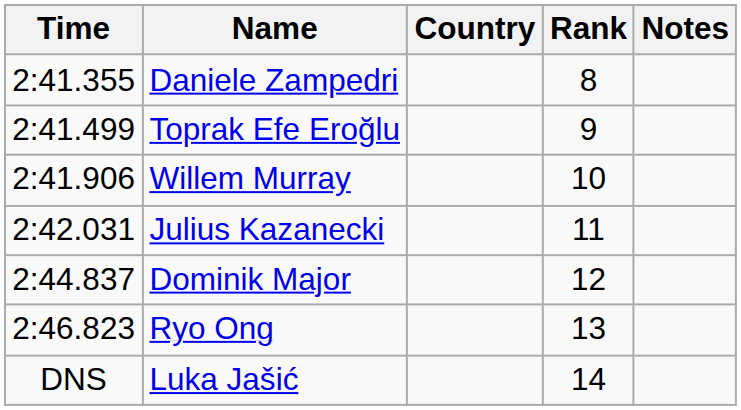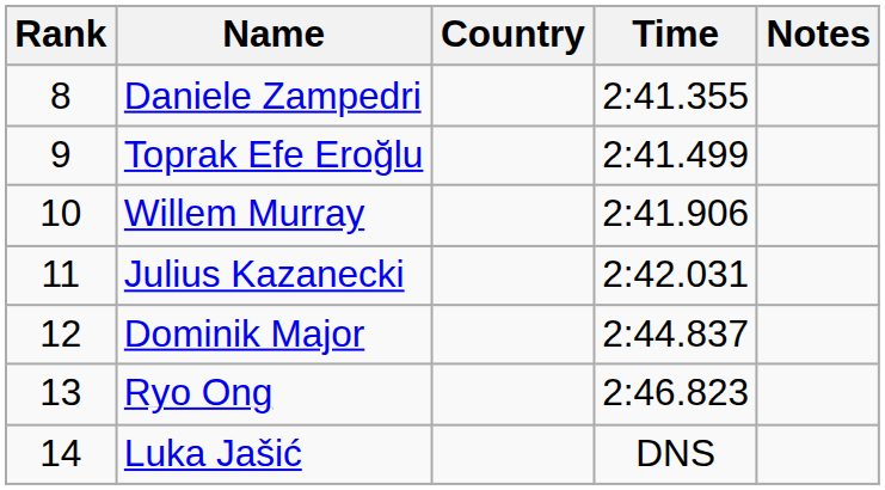 <table class="wikitable sortable" style="text-align:center">
 <tr>
-<th>Time</th>
+<th>Rank</th>
 <th>Name</th>
 <th>Country</th>
-<th>Rank</th>
+<th>Time</th>
 <th>Notes</th>
 </tr>
 <tr>
-<td>2:41.355</td>
+<td>8</td>
 <td align=left><a href='#'>Daniele Zampedri</a></td>
 <td align=left></td>
-<td>8</td>
+<td>2:41.355</td>
 <td></td>
 </tr>
 <tr>
-<td>2:41.499</td>
+<td>9</td>
 <td align=left><a href='#'>Toprak Efe Eroğlu</a></td>
 <td align=left></td>
-<td>9</td>
+<td>2:41.499</td>
 <td></td>
 </tr>
 <tr>
-<td>2:41.906</td>
+<td>10</td>
 <td align=left><a href='#'>Willem Murray</a></td>
 <td align=left></td>
-<td>10</td>
+<td>2:41.906</td>
 <td></td>
 </tr>
 <tr>
-<td>2:42.031</td>
+<td>11</td>
 <td align=left><a href='#'>Julius Kazanecki</a></td>
 <td align=left></td>
-<td>11</td>
+<td>2:42.031</td>
 <td></td>
 </tr>
 <tr>
-<td>2:44.837</td>
+<td>12</td>
 <td align=left><a href='#'>Dominik Major</a></td>
 <td align=left></td>
-<td>12</td>
+<td>2:44.837</td>
 <td></td>
 </tr>
 <tr>
-<td>2:46.823</td>
+<td>13</td>
 <td align=left><a href='#'>Ryo Ong</a></td>
 <td align=left></td>
-<td>13</td>
+<td>2:46.823</td>
 <td></td>
 </tr>
 <tr>
-<td>DNS</td>
+<td>14</td>
 <td align=left><a href='#'>Luka Jašić</a></td>
 <td align=left></td>
-<td>14</td>
+<td>DNS</td>
 <td></td>
 </tr>
 </table>
